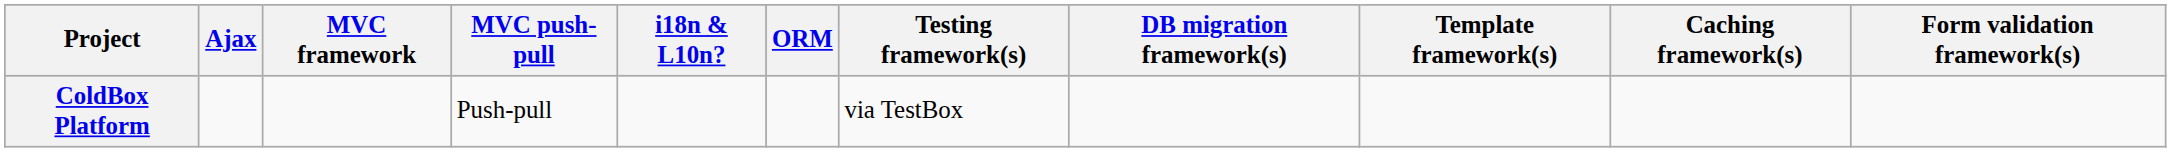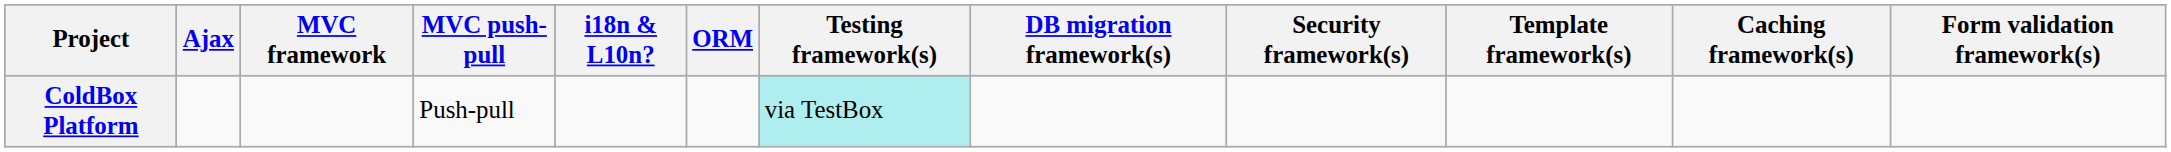 <table class="wikitable sortable sort-under" style="font-size: 90%">
 <tr>
 <th>Project</th>
 <th><a href='#'>Ajax</a></th>
 <th><a href='#'>MVC</a> framework</th>
 <th><a href='#'>MVC push-pull</a></th>
 <th><a href='#'>i18n & L10n?</a></th>
 <th><a href='#'>ORM</a></th>
 <th>Testing framework(s)</th>
 <th><a href='#'>DB migration</a> framework(s)</th>
+<th>Security framework(s)</th>
 <th>Template framework(s)</th>
 <th>Caching framework(s)</th>
 <th>Form validation framework(s)</th>
 </tr>
 <tr>
 <th><a href='#'>ColdBox Platform</a></th>
 <td></td>
 <td></td>
 <td>Push-pull</td>
 <td></td>
 <td></td>
-<td> via TestBox</td>
+<td style="background: paleturquoise;"> via TestBox</td>
+<td></td>
 <td></td>
 <td></td>
 <td></td>
 <td></td>
 </tr>
 </table>
